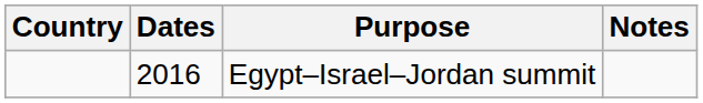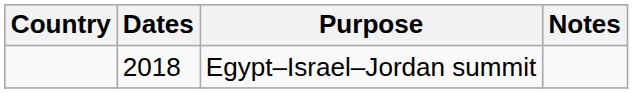 <table class="wikitable">
 <tr>
 <th>Country</th>
 <th>Dates</th>
 <th>Purpose</th>
 <th>Notes</th>
 </tr>
 <tr>
 <td></td>
-<td>2016</td>
+<td>2018</td>
 <td>Egypt–Israel–Jordan summit</td>
 <td></td>
 </tr>
 </table>
